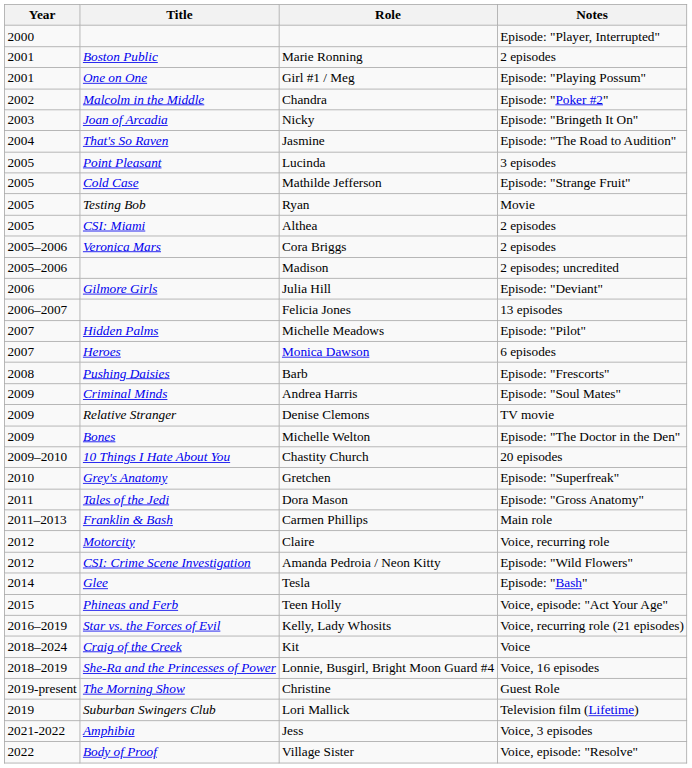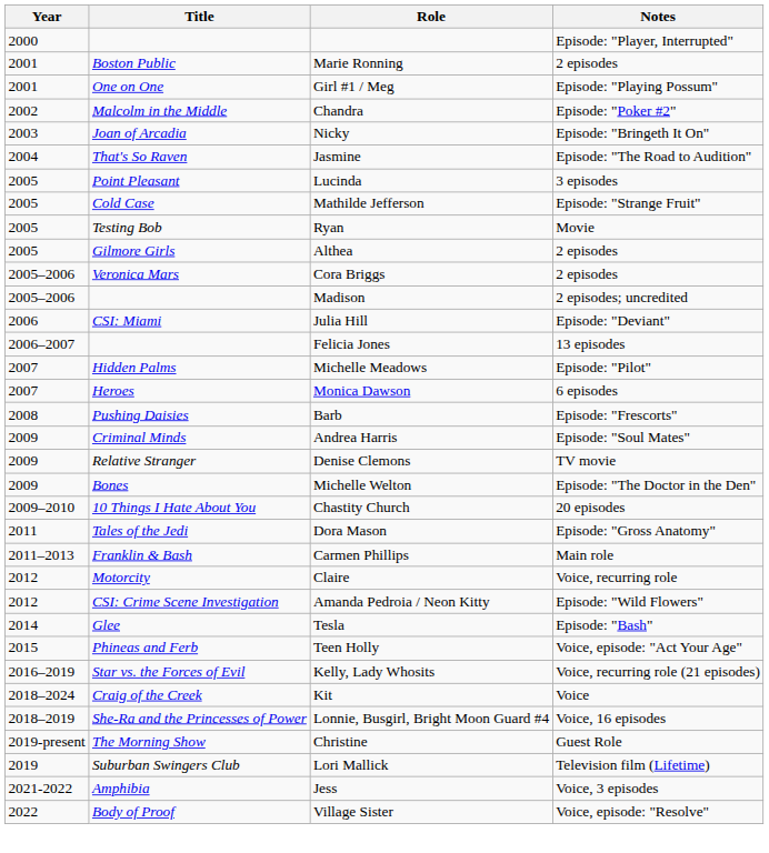 <table class="wikitable sortable">
 <tr>
 <th>Year</th>
 <th>Title</th>
 <th>Role</th>
 <th class="unsortable">Notes</th>
 </tr>
 <tr>
 <td>2000</td>
 <td><em></em></td>
 <td></td>
 <td>Episode: "Player, Interrupted"</td>
 </tr>
 <tr>
 <td>2001</td>
 <td><em><a href='#'>Boston Public</a></em></td>
 <td>Marie Ronning</td>
 <td>2 episodes</td>
 </tr>
 <tr>
 <td>2001</td>
 <td><em><a href='#'>One on One</a></em></td>
 <td>Girl #1 / Meg</td>
 <td>Episode: "Playing Possum"</td>
 </tr>
 <tr>
 <td>2002</td>
 <td><em><a href='#'>Malcolm in the Middle</a></em></td>
 <td>Chandra</td>
 <td>Episode: "<a href='#'>Poker #2</a>"</td>
 </tr>
 <tr>
 <td>2003</td>
 <td><em><a href='#'>Joan of Arcadia</a></em></td>
 <td>Nicky</td>
 <td>Episode: "Bringeth It On"</td>
 </tr>
 <tr>
 <td>2004</td>
 <td><em><a href='#'>That's So Raven</a></em></td>
 <td>Jasmine</td>
 <td>Episode: "The Road to Audition"</td>
 </tr>
 <tr>
 <td>2005</td>
 <td><em><a href='#'>Point Pleasant</a></em></td>
 <td>Lucinda</td>
 <td>3 episodes</td>
 </tr>
 <tr>
 <td>2005</td>
 <td><em><a href='#'>Cold Case</a></em></td>
 <td>Mathilde Jefferson</td>
 <td>Episode: "Strange Fruit"</td>
 </tr>
 <tr>
 <td>2005</td>
 <td><em>Testing Bob</em></td>
 <td>Ryan</td>
 <td>Movie</td>
 </tr>
 <tr>
 <td>2005</td>
-<td><em><a href='#'>CSI: Miami</a></em></td>
+<td><em><a href='#'>Gilmore Girls</a></em></td>
 <td>Althea</td>
 <td>2 episodes</td>
 </tr>
 <tr>
 <td>2005–2006</td>
 <td><em><a href='#'>Veronica Mars</a></em></td>
 <td>Cora Briggs</td>
 <td>2 episodes</td>
 </tr>
 <tr>
 <td>2005–2006</td>
 <td><em></em></td>
 <td>Madison</td>
 <td>2 episodes; uncredited</td>
 </tr>
 <tr>
 <td>2006</td>
-<td><em><a href='#'>Gilmore Girls</a></em></td>
+<td><em><a href='#'>CSI: Miami</a></em></td>
 <td>Julia Hill</td>
 <td>Episode: "Deviant"</td>
 </tr>
 <tr>
 <td>2006–2007</td>
 <td><em></em></td>
 <td>Felicia Jones</td>
 <td>13 episodes</td>
 </tr>
 <tr>
 <td>2007</td>
 <td><em><a href='#'>Hidden Palms</a></em></td>
 <td>Michelle Meadows</td>
 <td>Episode: "Pilot"</td>
 </tr>
 <tr>
 <td>2007</td>
 <td><em><a href='#'>Heroes</a></em></td>
 <td><a href='#'>Monica Dawson</a></td>
 <td>6 episodes</td>
 </tr>
 <tr>
 <td>2008</td>
 <td><em><a href='#'>Pushing Daisies</a></em></td>
 <td>Barb</td>
 <td>Episode: "Frescorts"</td>
 </tr>
 <tr>
 <td>2009</td>
 <td><em><a href='#'>Criminal Minds</a></em></td>
 <td>Andrea Harris</td>
 <td>Episode: "Soul Mates"</td>
 </tr>
 <tr>
 <td>2009</td>
 <td><em>Relative Stranger</em></td>
 <td>Denise Clemons</td>
 <td>TV movie</td>
 </tr>
 <tr>
 <td>2009</td>
 <td><em><a href='#'>Bones</a></em></td>
 <td>Michelle Welton</td>
 <td>Episode: "The Doctor in the Den"</td>
 </tr>
 <tr>
 <td>2009–2010</td>
 <td><em><a href='#'>10 Things I Hate About You</a></em></td>
 <td>Chastity Church</td>
 <td>20 episodes</td>
-</tr>
-<tr>
-<td>2010</td>
-<td><em><a href='#'>Grey's Anatomy</a></em></td>
-<td>Gretchen</td>
-<td>Episode: "Superfreak"</td>
 </tr>
 <tr>
 <td>2011</td>
 <td><em><a href='#'>Tales of the Jedi</a></em></td>
 <td>Dora Mason</td>
 <td>Episode: "Gross Anatomy"</td>
 </tr>
 <tr>
 <td>2011–2013</td>
 <td><em><a href='#'>Franklin & Bash</a></em></td>
 <td>Carmen Phillips</td>
 <td>Main role</td>
 </tr>
 <tr>
 <td>2012</td>
 <td><em><a href='#'>Motorcity</a></em></td>
 <td>Claire</td>
 <td>Voice, recurring role</td>
 </tr>
 <tr>
 <td>2012</td>
 <td><em><a href='#'>CSI: Crime Scene Investigation</a></em></td>
 <td>Amanda Pedroia / Neon Kitty</td>
 <td>Episode: "Wild Flowers"</td>
 </tr>
 <tr>
 <td>2014</td>
 <td><em><a href='#'>Glee</a></em></td>
 <td>Tesla</td>
 <td>Episode: "<a href='#'>Bash</a>"</td>
 </tr>
 <tr>
 <td>2015</td>
 <td><em><a href='#'>Phineas and Ferb</a></em></td>
 <td>Teen Holly</td>
 <td>Voice, episode: "Act Your Age"</td>
 </tr>
 <tr>
 <td>2016–2019</td>
 <td><em><a href='#'>Star vs. the Forces of Evil</a></em></td>
 <td>Kelly, Lady Whosits</td>
 <td>Voice, recurring role (21 episodes)</td>
 </tr>
 <tr>
 <td>2018–2024</td>
 <td><em><a href='#'>Craig of the Creek</a></em></td>
 <td>Kit</td>
 <td>Voice</td>
 </tr>
 <tr>
 <td>2018–2019</td>
 <td><em><a href='#'>She-Ra and the Princesses of Power</a></em></td>
 <td>Lonnie, Busgirl, Bright Moon Guard #4</td>
 <td>Voice, 16 episodes</td>
 </tr>
 <tr>
 <td>2019-present</td>
 <td><em><a href='#'>The Morning Show</a></em></td>
 <td>Christine</td>
 <td>Guest Role</td>
 </tr>
 <tr>
 <td>2019</td>
 <td><em>Suburban Swingers Club</em></td>
 <td>Lori Mallick</td>
 <td>Television film (<a href='#'>Lifetime</a>)</td>
 </tr>
 <tr>
 <td>2021-2022</td>
 <td><em><a href='#'>Amphibia</a></em></td>
 <td>Jess</td>
 <td>Voice, 3 episodes</td>
 </tr>
 <tr>
 <td>2022</td>
 <td><em><a href='#'>Body of Proof</a></em></td>
 <td>Village Sister</td>
 <td>Voice, episode: "Resolve"</td>
 </tr>
 </table>
